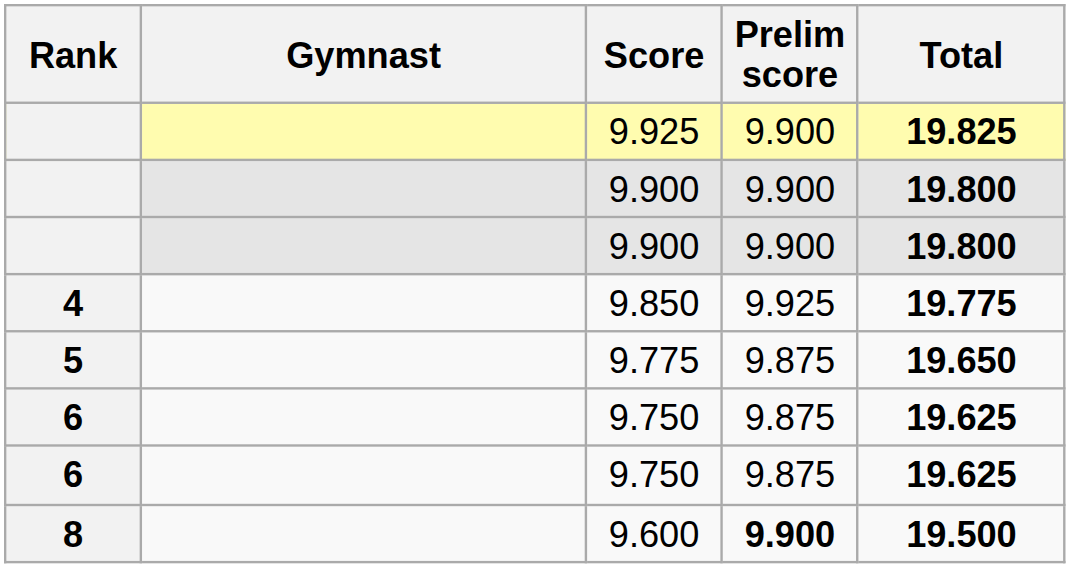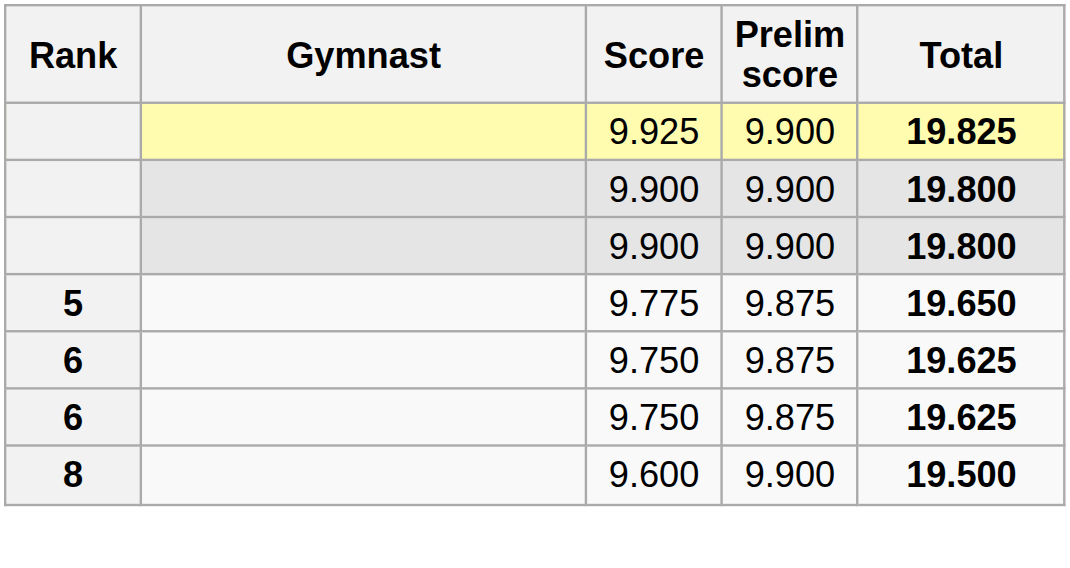 <table class="wikitable sortable" style="text-align:center; font-size:95%">
 <tr>
 <th scope="col" style="width:50px;">Rank</th>
 <th scope="col" style="width:180px;">Gymnast</th>
 <th scope="col" style="width:50px;">Score</th>
 <th scope="col" style="width:50px;">Prelim score</th>
 <th scope="col" style="width:80px;">Total</th>
 </tr>
 <tr style="background:#fffcaf;">
 <th scope=row style="text-align:center"></th>
 <td style="text-align:left;"></td>
 <td>9.925</td>
 <td>9.900</td>
 <td><strong>19.825</strong></td>
 </tr>
 <tr style="background:#e5e5e5;">
 <th scope=row style="text-align:center"></th>
 <td style="text-align:left;"></td>
 <td>9.900</td>
 <td>9.900</td>
 <td><strong>19.800</strong></td>
 </tr>
 <tr style="background:#e5e5e5;">
 <th scope=row style="text-align:center"></th>
 <td style="text-align:left;"></td>
 <td>9.900</td>
 <td>9.900</td>
 <td><strong>19.800</strong></td>
 </tr>
 <tr>
-<th scope=row style="text-align:center">4</th>
-<td style="text-align:left;"></td>
-<td>9.850</td>
-<td>9.925</td>
-<td><strong>19.775</strong></td>
-</tr>
-<tr>
 <th scope=row style="text-align:center">5</th>
 <td style="text-align:left;"></td>
 <td>9.775</td>
 <td>9.875</td>
 <td><strong>19.650</strong></td>
 </tr>
 <tr>
 <th scope=row style="text-align:center">6</th>
 <td style="text-align:left;"></td>
 <td>9.750</td>
 <td>9.875</td>
 <td><strong>19.625</strong></td>
 </tr>
 <tr>
 <th scope=row style="text-align:center">6</th>
 <td style="text-align:left;"></td>
 <td>9.750</td>
 <td>9.875</td>
 <td><strong>19.625</strong></td>
 </tr>
 <tr>
 <th scope=row style="text-align:center">8</th>
 <td style="text-align:left;"></td>
 <td>9.600</td>
-<td><strong>9.900</strong></td>
+<td>9.900</td>
 <td><strong>19.500</strong></td>
 </tr>
 </table>
